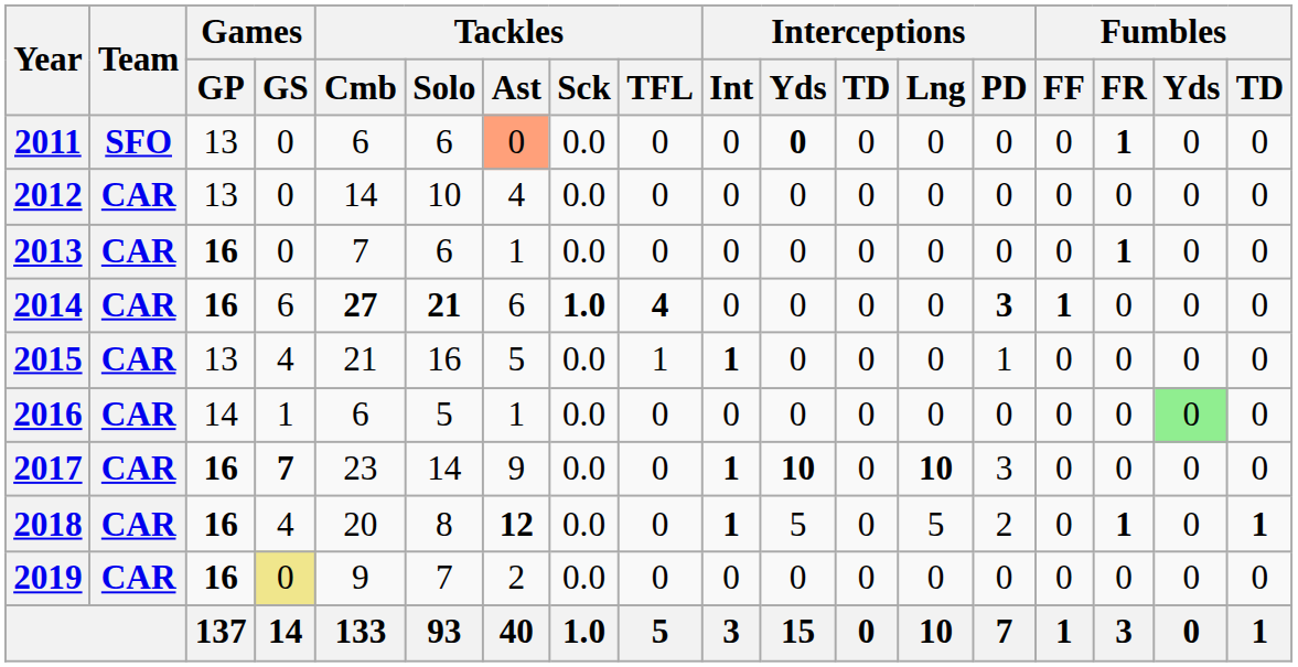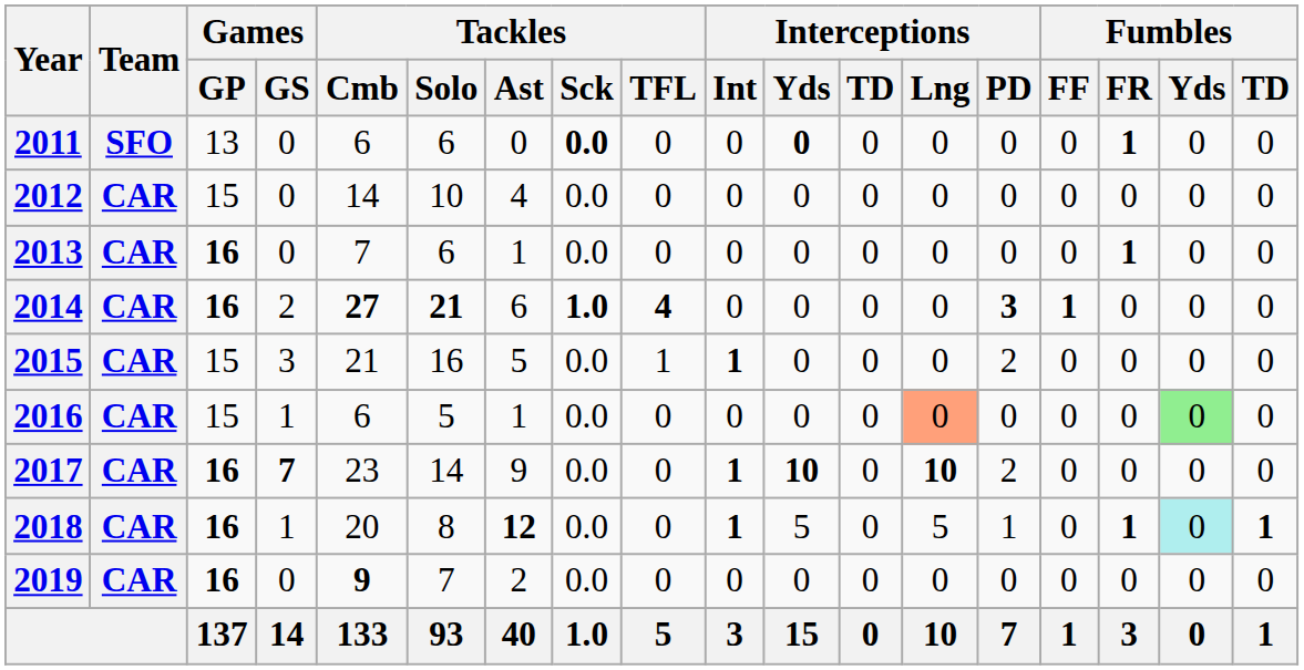 <table class="wikitable" style="text-align:center">
 <tr>
 <th rowspan="2">Year</th>
 <th rowspan="2">Team</th>
 <th colspan="2">Games</th>
 <th colspan="5">Tackles</th>
 <th colspan="5">Interceptions</th>
 <th colspan="4">Fumbles</th>
 </tr>
 <tr>
 <th>GP</th>
 <th>GS</th>
 <th>Cmb</th>
 <th>Solo</th>
 <th>Ast</th>
 <th>Sck</th>
 <th>TFL</th>
 <th>Int</th>
 <th>Yds</th>
 <th>TD</th>
 <th>Lng</th>
 <th>PD</th>
 <th>FF</th>
 <th>FR</th>
 <th>Yds</th>
 <th>TD</th>
 </tr>
 <tr>
 <th><a href='#'>2011</a></th>
 <th><a href='#'>SFO</a></th>
 <td>13</td>
 <td>0</td>
 <td>6</td>
 <td>6</td>
-<td style="background: lightsalmon;">0</td>
-<td>0.0</td>
+<td>0</td>
+<td><strong>0.0</strong></td>
 <td>0</td>
 <td>0</td>
 <td><strong>0</strong></td>
 <td>0</td>
 <td>0</td>
 <td>0</td>
 <td>0</td>
 <td><strong>1</strong></td>
 <td>0</td>
 <td>0</td>
 </tr>
 <tr>
 <th><a href='#'>2012</a></th>
 <th><a href='#'>CAR</a></th>
-<td>13</td>
+<td>15</td>
 <td>0</td>
 <td>14</td>
 <td>10</td>
 <td>4</td>
 <td>0.0</td>
 <td>0</td>
 <td>0</td>
 <td>0</td>
 <td>0</td>
 <td>0</td>
 <td>0</td>
 <td>0</td>
 <td>0</td>
 <td>0</td>
 <td>0</td>
 </tr>
 <tr>
 <th><a href='#'>2013</a></th>
 <th><a href='#'>CAR</a></th>
 <td><strong>16</strong></td>
 <td>0</td>
 <td>7</td>
 <td>6</td>
 <td>1</td>
 <td>0.0</td>
 <td>0</td>
 <td>0</td>
 <td>0</td>
 <td>0</td>
 <td>0</td>
 <td>0</td>
 <td>0</td>
 <td><strong>1</strong></td>
 <td>0</td>
 <td>0</td>
 </tr>
 <tr>
 <th><a href='#'>2014</a></th>
 <th><a href='#'>CAR</a></th>
 <td><strong>16</strong></td>
-<td>6</td>
+<td>2</td>
 <td><strong>27</strong></td>
 <td><strong>21</strong></td>
 <td>6</td>
 <td><strong>1.0</strong></td>
 <td><strong>4</strong></td>
 <td>0</td>
 <td>0</td>
 <td>0</td>
 <td>0</td>
 <td><strong>3</strong></td>
 <td><strong>1</strong></td>
 <td>0</td>
 <td>0</td>
 <td>0</td>
 </tr>
 <tr>
 <th><a href='#'>2015</a></th>
 <th><a href='#'>CAR</a></th>
-<td>13</td>
-<td>4</td>
+<td>15</td>
+<td>3</td>
 <td>21</td>
 <td>16</td>
 <td>5</td>
 <td>0.0</td>
 <td>1</td>
 <td><strong>1</strong></td>
 <td>0</td>
 <td>0</td>
 <td>0</td>
-<td>1</td>
+<td>2</td>
 <td>0</td>
 <td>0</td>
 <td>0</td>
 <td>0</td>
 </tr>
 <tr>
 <th><a href='#'>2016</a></th>
 <th><a href='#'>CAR</a></th>
-<td>14</td>
+<td>15</td>
 <td>1</td>
 <td>6</td>
 <td>5</td>
 <td>1</td>
 <td>0.0</td>
 <td>0</td>
 <td>0</td>
 <td>0</td>
 <td>0</td>
-<td>0</td>
+<td style="background: lightsalmon;">0</td>
 <td>0</td>
 <td>0</td>
 <td>0</td>
 <td style="background: lightgreen;">0</td>
 <td>0</td>
 </tr>
 <tr>
 <th><a href='#'>2017</a></th>
 <th><a href='#'>CAR</a></th>
 <td><strong>16</strong></td>
 <td><strong>7</strong></td>
 <td>23</td>
 <td>14</td>
 <td>9</td>
 <td>0.0</td>
 <td>0</td>
 <td><strong>1</strong></td>
 <td><strong>10</strong></td>
 <td>0</td>
 <td><strong>10</strong></td>
-<td>3</td>
+<td>2</td>
 <td>0</td>
 <td>0</td>
 <td>0</td>
 <td>0</td>
 </tr>
 <tr>
 <th><a href='#'>2018</a></th>
 <th><a href='#'>CAR</a></th>
 <td><strong>16</strong></td>
-<td>4</td>
+<td>1</td>
 <td>20</td>
 <td>8</td>
 <td><strong>12</strong></td>
 <td>0.0</td>
 <td>0</td>
 <td><strong>1</strong></td>
 <td>5</td>
 <td>0</td>
 <td>5</td>
-<td>2</td>
+<td>1</td>
 <td>0</td>
 <td><strong>1</strong></td>
-<td>0</td>
+<td style="background: paleturquoise;">0</td>
 <td><strong>1</strong></td>
 </tr>
 <tr>
 <th><a href='#'>2019</a></th>
 <th><a href='#'>CAR</a></th>
 <td><strong>16</strong></td>
-<td style="background: khaki;">0</td>
-<td>9</td>
+<td>0</td>
+<td><strong>9</strong></td>
 <td>7</td>
 <td>2</td>
 <td>0.0</td>
 <td>0</td>
 <td>0</td>
 <td>0</td>
 <td>0</td>
 <td>0</td>
 <td>0</td>
 <td>0</td>
 <td>0</td>
 <td>0</td>
 <td>0</td>
 </tr>
 <tr>
 <th colspan="2"></th>
 <th>137</th>
 <th>14</th>
 <th>133</th>
 <th>93</th>
 <th>40</th>
 <th>1.0</th>
 <th>5</th>
 <th>3</th>
 <th>15</th>
 <th>0</th>
 <th>10</th>
 <th>7</th>
 <th>1</th>
 <th>3</th>
 <th>0</th>
 <th>1</th>
 </tr>
 </table>
